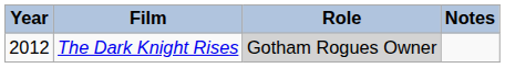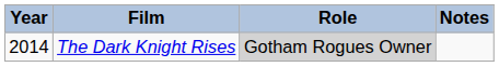 <table class="wikitable">
 <tr align="center">
 <th style="background:#B0C4DE;">Year</th>
 <th style="background:#B0C4DE;">Film</th>
 <th style="background:#B0C4DE;">Role</th>
 <th style="background:#B0C4DE;">Notes</th>
 </tr>
 <tr>
-<td>2012</td>
+<td>2014</td>
 <td><em><a href='#'>The Dark Knight Rises</a></em></td>
 <td style="background: lightgrey;">Gotham Rogues Owner</td>
 <td></td>
 </tr>
 </table>
